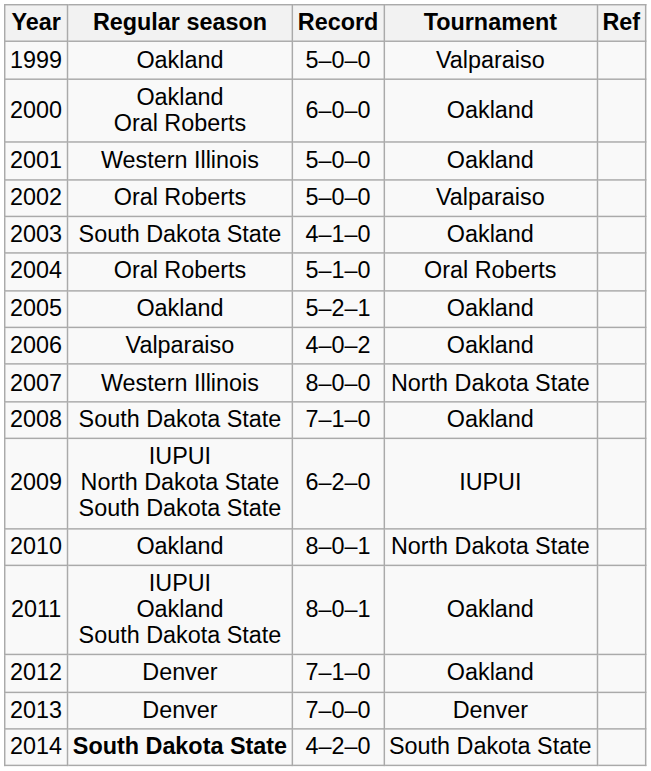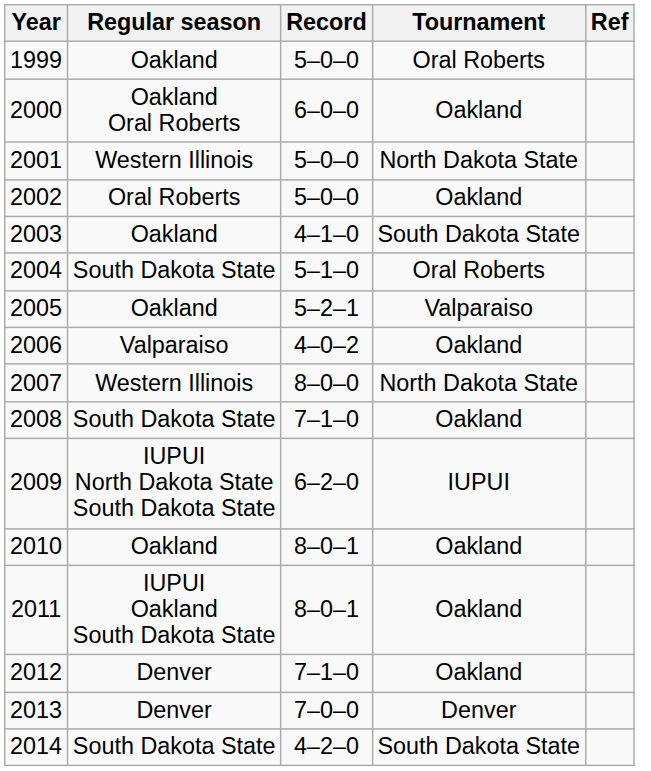 <table class="wikitable" style="text-align:center;" cellspacing="2">
 <tr>
 <th>Year</th>
 <th>Regular season</th>
 <th>Record</th>
 <th>Tournament</th>
 <th>Ref</th>
 </tr>
 <tr>
 <td>1999</td>
 <td>Oakland</td>
 <td>5–0–0</td>
-<td>Valparaiso</td>
+<td>Oral Roberts</td>
 <td></td>
 </tr>
 <tr>
 <td>2000</td>
 <td>Oakland<br>Oral Roberts</td>
 <td>6–0–0</td>
 <td>Oakland</td>
 <td></td>
 </tr>
 <tr>
 <td>2001</td>
 <td>Western Illinois</td>
 <td>5–0–0</td>
-<td>Oakland</td>
+<td>North Dakota State</td>
 <td></td>
 </tr>
 <tr>
 <td>2002</td>
 <td>Oral Roberts</td>
 <td>5–0–0</td>
-<td>Valparaiso</td>
+<td>Oakland</td>
 <td></td>
 </tr>
 <tr>
 <td>2003</td>
+<td>Oakland</td>
+<td>4–1–0</td>
 <td>South Dakota State</td>
-<td>4–1–0</td>
-<td>Oakland</td>
 <td></td>
 </tr>
 <tr>
 <td>2004</td>
-<td>Oral Roberts</td>
+<td>South Dakota State</td>
 <td>5–1–0</td>
 <td>Oral Roberts</td>
 <td></td>
 </tr>
 <tr>
 <td>2005</td>
 <td>Oakland</td>
 <td>5–2–1</td>
-<td>Oakland</td>
+<td>Valparaiso</td>
 <td></td>
 </tr>
 <tr>
 <td>2006</td>
 <td>Valparaiso</td>
 <td>4–0–2</td>
 <td>Oakland</td>
 <td></td>
 </tr>
 <tr>
 <td>2007</td>
 <td>Western Illinois</td>
 <td>8–0–0</td>
 <td>North Dakota State</td>
 <td></td>
 </tr>
 <tr>
 <td>2008</td>
 <td>South Dakota State</td>
 <td>7–1–0</td>
 <td>Oakland</td>
 <td></td>
 </tr>
 <tr>
 <td>2009</td>
 <td>IUPUI<br>North Dakota State<br>South Dakota State</td>
 <td>6–2–0</td>
 <td>IUPUI</td>
 <td></td>
 </tr>
 <tr>
 <td>2010</td>
 <td>Oakland</td>
 <td>8–0–1</td>
-<td>North Dakota State</td>
+<td>Oakland</td>
 <td></td>
 </tr>
 <tr>
 <td>2011</td>
 <td>IUPUI<br>Oakland<br>South Dakota State</td>
 <td>8–0–1</td>
 <td>Oakland</td>
 <td></td>
 </tr>
 <tr>
 <td>2012</td>
 <td>Denver</td>
 <td>7–1–0</td>
 <td>Oakland</td>
 <td></td>
 </tr>
 <tr>
 <td>2013</td>
 <td>Denver</td>
 <td>7–0–0</td>
 <td>Denver</td>
 <td></td>
 </tr>
 <tr>
 <td>2014</td>
-<td><strong>South Dakota State</strong></td>
+<td>South Dakota State</td>
 <td>4–2–0</td>
 <td>South Dakota State</td>
 <td></td>
 </tr>
 </table>
